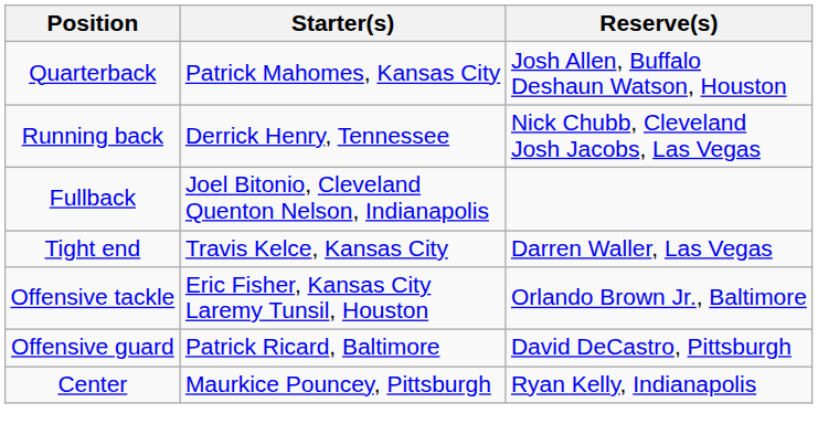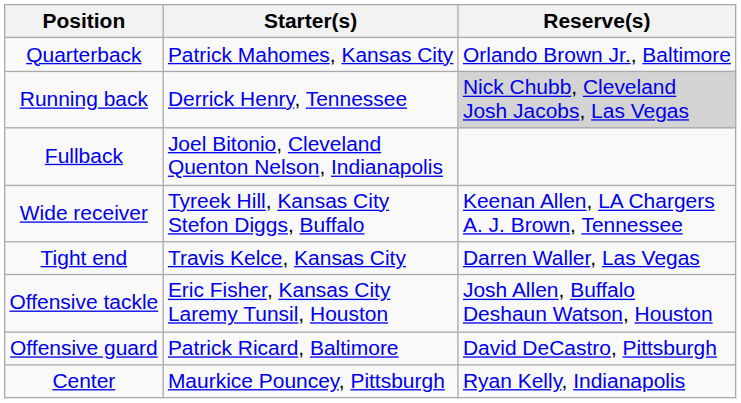 <table class="wikitable">
 <tr>
 <th>Position</th>
 <th>Starter(s)</th>
 <th>Reserve(s)</th>
 </tr>
 <tr>
 <td align=center><a href='#'>Quarterback</a></td>
 <td> <a href='#'>Patrick Mahomes</a>, <a href='#'>Kansas City</a><br></td>
-<td> <a href='#'>Josh Allen</a>, <a href='#'>Buffalo</a><br> <a href='#'>Deshaun Watson</a>, <a href='#'>Houston</a></td>
+<td> <a href='#'>Orlando Brown Jr.</a>, <a href='#'>Baltimore</a></td>
 </tr>
 <tr>
 <td align=center><a href='#'>Running back</a></td>
 <td> <a href='#'>Derrick Henry</a>, <a href='#'>Tennessee</a></td>
-<td> <a href='#'>Nick Chubb</a>, <a href='#'>Cleveland</a><br> <a href='#'>Josh Jacobs</a>, <a href='#'>Las Vegas</a></td>
+<td style="background: lightgrey;"> <a href='#'>Nick Chubb</a>, <a href='#'>Cleveland</a><br> <a href='#'>Josh Jacobs</a>, <a href='#'>Las Vegas</a></td>
 </tr>
 <tr>
 <td align=center><a href='#'>Fullback</a></td>
 <td> <a href='#'>Joel Bitonio</a>, <a href='#'>Cleveland</a><br> <a href='#'>Quenton Nelson</a>, <a href='#'>Indianapolis</a></td>
 <td></td>
+</tr>
+<tr>
+<td align=center><a href='#'>Wide receiver</a></td>
+<td> <a href='#'>Tyreek Hill</a>, <a href='#'>Kansas City</a><br> <a href='#'>Stefon Diggs</a>, <a href='#'>Buffalo</a></td>
+<td> <a href='#'>Keenan Allen</a>, <a href='#'>LA Chargers</a><br> <a href='#'>A. J. Brown</a>, <a href='#'>Tennessee</a></td>
 </tr>
 <tr>
 <td align=center><a href='#'>Tight end</a></td>
 <td> <a href='#'>Travis Kelce</a>, <a href='#'>Kansas City</a></td>
 <td> <a href='#'>Darren Waller</a>, <a href='#'>Las Vegas</a></td>
 </tr>
 <tr>
 <td align=center><a href='#'>Offensive tackle</a></td>
 <td> <a href='#'>Eric Fisher</a>, <a href='#'>Kansas City</a><br> <a href='#'>Laremy Tunsil</a>, <a href='#'>Houston</a></td>
-<td> <a href='#'>Orlando Brown Jr.</a>, <a href='#'>Baltimore</a></td>
+<td> <a href='#'>Josh Allen</a>, <a href='#'>Buffalo</a><br> <a href='#'>Deshaun Watson</a>, <a href='#'>Houston</a></td>
 </tr>
 <tr>
 <td align=center><a href='#'>Offensive guard</a></td>
 <td> <a href='#'>Patrick Ricard</a>, <a href='#'>Baltimore</a></td>
 <td> <a href='#'>David DeCastro</a>, <a href='#'>Pittsburgh</a></td>
 </tr>
 <tr>
 <td align=center><a href='#'>Center</a></td>
 <td> <a href='#'>Maurkice Pouncey</a>, <a href='#'>Pittsburgh</a></td>
 <td> <a href='#'>Ryan Kelly</a>, <a href='#'>Indianapolis</a></td>
 </tr>
 </table>
